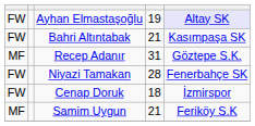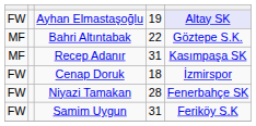 <table class="wikitable sortable" style="text-align: center">
 <tr>
 <th></th>
 <th></th>
 <th></th>
 <th></th>
 <th></th>
 </tr>
 <tr>
 <td>FW</td>
 <td></td>
 <td><a href='#'>Ayhan Elmastaşoğlu</a></td>
 <td>19</td>
 <td style="background: lavender;"><a href='#'>Altay SK</a></td>
 </tr>
 <tr>
-<td>FW</td>
+<td>MF</td>
 <td></td>
 <td><a href='#'>Bahri Altıntabak</a></td>
-<td>21</td>
-<td><a href='#'>Kasımpaşa SK</a></td>
+<td>22</td>
+<td><a href='#'>Göztepe S.K.</a></td>
 </tr>
 <tr>
 <td>MF</td>
 <td></td>
 <td><a href='#'>Recep Adanır</a></td>
 <td>31</td>
-<td><a href='#'>Göztepe S.K.</a></td>
+<td><a href='#'>Kasımpaşa SK</a></td>
+</tr>
+<tr>
+<td>FW</td>
+<td></td>
+<td><a href='#'>Cenap Doruk</a></td>
+<td>18</td>
+<td><a href='#'>İzmirspor</a></td>
 </tr>
 <tr>
 <td>FW</td>
 <td></td>
 <td><a href='#'>Niyazi Tamakan</a></td>
 <td>28</td>
 <td><a href='#'>Fenerbahçe SK</a></td>
 </tr>
 <tr>
 <td>FW</td>
 <td></td>
-<td><a href='#'>Cenap Doruk</a></td>
-<td>18</td>
-<td><a href='#'>İzmirspor</a></td>
-</tr>
-<tr>
-<td>MF</td>
-<td></td>
 <td><a href='#'>Samim Uygun</a></td>
-<td>21</td>
+<td>31</td>
 <td><a href='#'>Feriköy S.K</a></td>
 </tr>
 <tr>
 </tr>
 </table>
